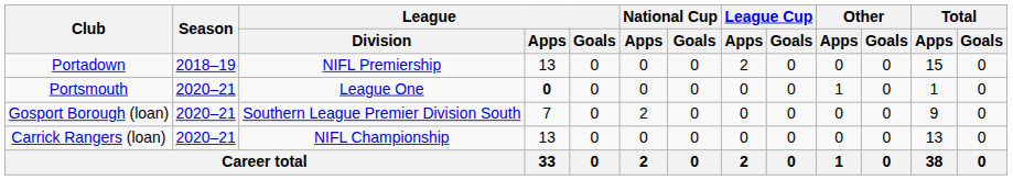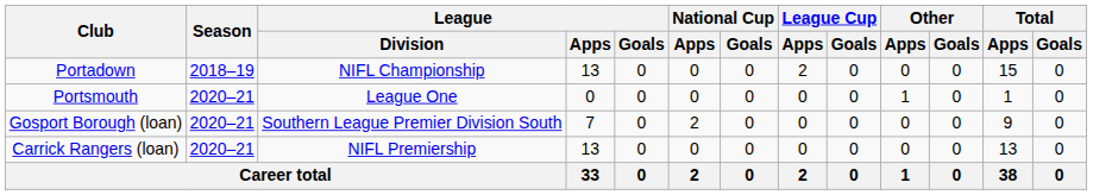 <table class="wikitable" style="text-align: center;">
 <tr>
 <th rowspan="2">Club</th>
 <th rowspan="2">Season</th>
 <th colspan="3">League</th>
 <th colspan="2">National Cup</th>
 <th colspan="2"><a href='#'>League Cup</a></th>
 <th colspan="2">Other</th>
 <th colspan="2">Total</th>
 </tr>
 <tr>
 <th>Division</th>
 <th>Apps</th>
 <th>Goals</th>
 <th>Apps</th>
 <th>Goals</th>
 <th>Apps</th>
 <th>Goals</th>
 <th>Apps</th>
 <th>Goals</th>
 <th>Apps</th>
 <th>Goals</th>
 </tr>
 <tr>
 <td rowspan="1" valign="center"><a href='#'>Portadown</a></td>
 <td><a href='#'>2018–19</a></td>
-<td rowspan="1"><a href='#'>NIFL Premiership</a></td>
+<td rowspan="1"><a href='#'>NIFL Championship</a></td>
 <td>13</td>
 <td>0</td>
 <td>0</td>
 <td>0</td>
 <td>2</td>
 <td>0</td>
 <td>0</td>
 <td>0</td>
 <td>15</td>
 <td>0</td>
 </tr>
 <tr>
 <td rowspan="1" valign="center"><a href='#'>Portsmouth</a></td>
 <td><a href='#'>2020–21</a></td>
 <td rowspan="1"><a href='#'>League One</a></td>
-<td><strong>0</strong></td>
+<td>0</td>
 <td>0</td>
 <td>0</td>
 <td>0</td>
 <td>0</td>
 <td>0</td>
 <td>1</td>
 <td>0</td>
 <td>1</td>
 <td>0</td>
 </tr>
 <tr>
 <td valign="center"><a href='#'>Gosport Borough</a> (loan)</td>
 <td><a href='#'>2020–21</a></td>
 <td><a href='#'>Southern League Premier Division South</a></td>
 <td>7</td>
 <td>0</td>
 <td>2</td>
 <td>0</td>
 <td>0</td>
 <td>0</td>
 <td>0</td>
 <td>0</td>
 <td>9</td>
 <td>0</td>
 </tr>
 <tr>
 <td rowspan="1" valign="center"><a href='#'>Carrick Rangers</a> (loan)</td>
 <td><a href='#'>2020–21</a></td>
-<td rowspan="1"><a href='#'>NIFL Championship</a></td>
+<td rowspan="1"><a href='#'>NIFL Premiership</a></td>
 <td>13</td>
 <td>0</td>
 <td>0</td>
 <td>0</td>
 <td>0</td>
 <td>0</td>
 <td>0</td>
 <td>0</td>
 <td>13</td>
 <td>0</td>
 </tr>
 <tr>
 <th colspan="3">Career total</th>
 <th>33</th>
 <th>0</th>
 <th>2</th>
 <th>0</th>
 <th>2</th>
 <th>0</th>
 <th>1</th>
 <th>0</th>
 <th>38</th>
 <th>0</th>
 </tr>
 </table>
